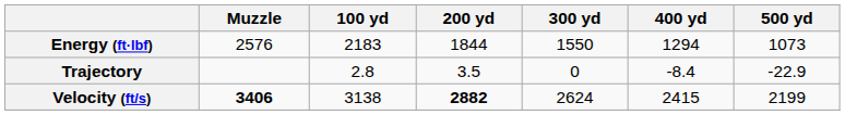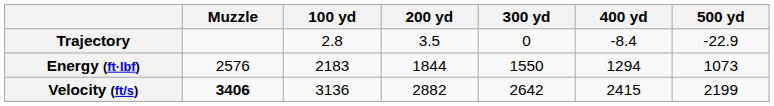 <table class="wikitable" style="font-size:95%; text-align:center; width:60%;">
 <tr>
 <th></th>
 <th>Muzzle</th>
 <th>100 yd</th>
 <th>200 yd</th>
 <th>300 yd</th>
 <th>400 yd</th>
 <th>500 yd</th>
 </tr>
 <tr>
+<th>Trajectory</th>
+<td></td>
+<td>2.8</td>
+<td>3.5</td>
+<td>0</td>
+<td>-8.4</td>
+<td>-22.9</td>
+</tr>
+<tr>
 <th>Energy <small>(<a href='#'>ft·lbf</a>)</small></th>
 <td>2576</td>
 <td>2183</td>
 <td>1844</td>
 <td>1550</td>
 <td>1294</td>
 <td>1073</td>
 </tr>
 <tr>
-<th>Trajectory</th>
-<td></td>
-<td>2.8</td>
-<td>3.5</td>
-<td>0</td>
-<td>-8.4</td>
-<td>-22.9</td>
-</tr>
-<tr>
 <th>Velocity <small>(<a href='#'>ft/s</a>)</small></th>
 <td><strong>3406</strong></td>
-<td>3138</td>
-<td><strong>2882</strong></td>
-<td>2624</td>
+<td>3136</td>
+<td>2882</td>
+<td>2642</td>
 <td>2415</td>
 <td>2199</td>
 </tr>
 <tr>
 </tr>
 </table>
